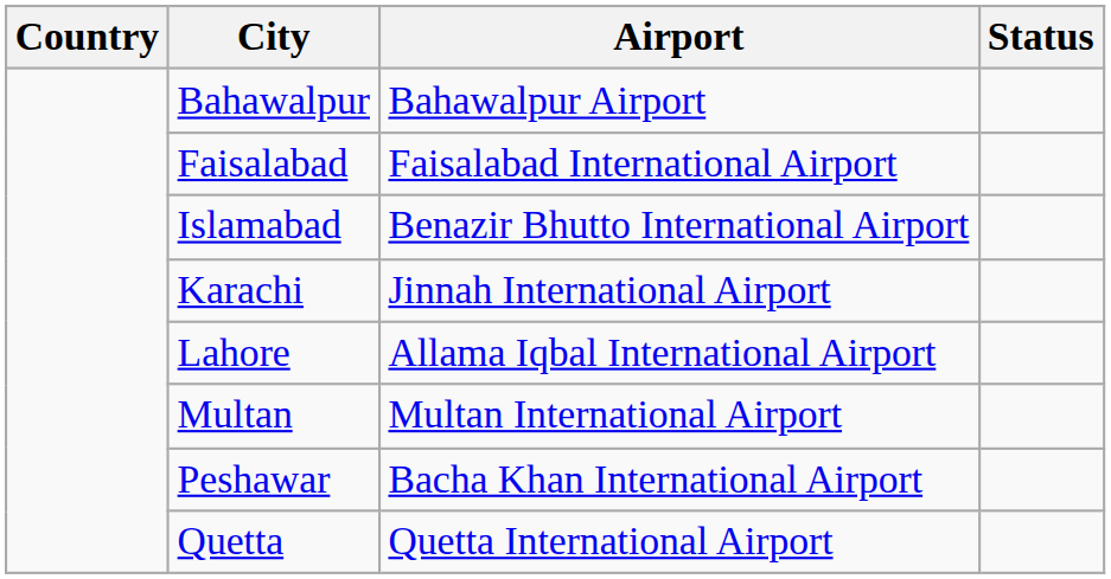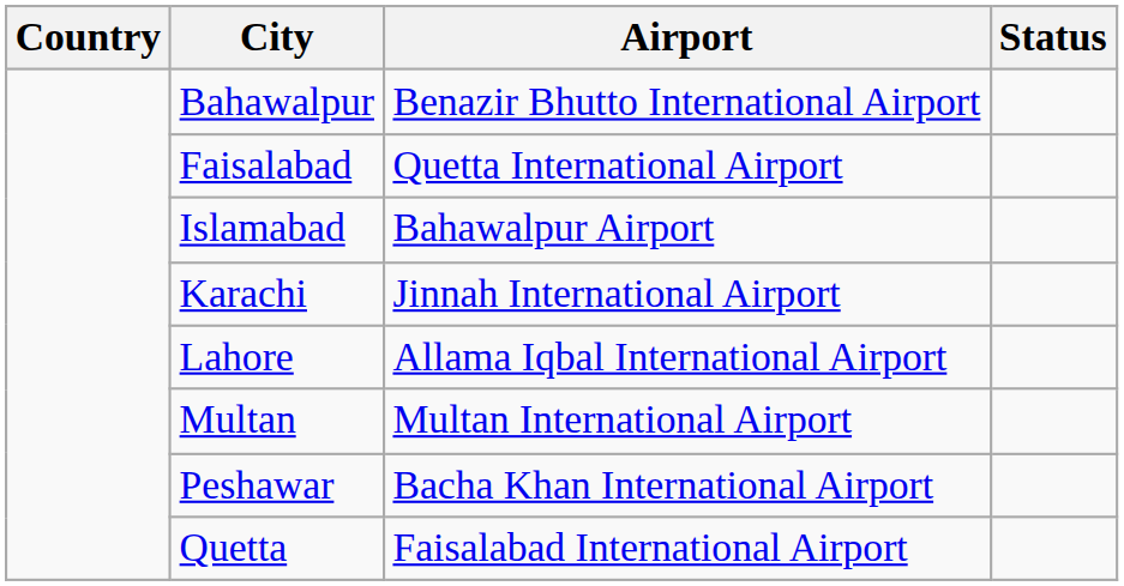 <table class="wikitable sortable">
 <tr>
 <th>Country</th>
 <th>City</th>
 <th>Airport</th>
 <th>Status</th>
 </tr>
 <tr>
 <td rowspan="8"></td>
 <td><a href='#'>Bahawalpur</a></td>
-<td><a href='#'>Bahawalpur Airport</a></td>
+<td><a href='#'>Benazir Bhutto International Airport</a></td>
 <td></td>
 </tr>
 <tr>
 <td><a href='#'>Faisalabad</a></td>
-<td><a href='#'>Faisalabad International Airport</a></td>
+<td><a href='#'>Quetta International Airport</a></td>
 <td></td>
 </tr>
 <tr>
 <td><a href='#'>Islamabad</a></td>
-<td><a href='#'>Benazir Bhutto International Airport</a></td>
+<td><a href='#'>Bahawalpur Airport</a></td>
 <td></td>
 </tr>
 <tr>
 <td><a href='#'>Karachi</a></td>
 <td><a href='#'>Jinnah International Airport</a></td>
 <td></td>
 </tr>
 <tr>
 <td><a href='#'>Lahore</a></td>
 <td><a href='#'>Allama Iqbal International Airport</a></td>
 <td></td>
 </tr>
 <tr>
 <td><a href='#'>Multan</a></td>
 <td><a href='#'>Multan International Airport</a></td>
 <td></td>
 </tr>
 <tr>
 <td><a href='#'>Peshawar</a></td>
 <td><a href='#'>Bacha Khan International Airport</a></td>
 <td></td>
 </tr>
 <tr>
 <td><a href='#'>Quetta</a></td>
-<td><a href='#'>Quetta International Airport</a></td>
+<td><a href='#'>Faisalabad International Airport</a></td>
 <td></td>
 </tr>
 </table>
